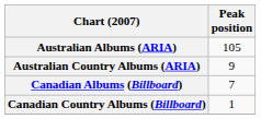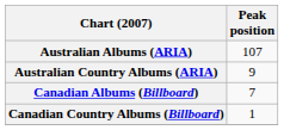 <table class="wikitable sortable plainrowheaders" style="text-align:center">
 <tr>
 <th>Chart (2007)</th>
 <th>Peak<br>position</th>
 </tr>
 <tr>
 <th scope="row">Australian Albums (<a href='#'>ARIA</a>)</th>
-<td style="text-align:center;">105</td>
+<td style="text-align:center;">107</td>
 </tr>
 <tr>
 <th scope="row">Australian Country Albums (<a href='#'>ARIA</a>)</th>
 <td>9</td>
 </tr>
 <tr>
 <th scope="row"><a href='#'>Canadian Albums</a> (<em><a href='#'>Billboard</a></em>)</th>
 <td>7</td>
 </tr>
 <tr>
 <th scope="row">Canadian Country Albums (<em><a href='#'>Billboard</a></em>)</th>
 <td>1</td>
 </tr>
 <tr>
 </tr>
 <tr>
 </tr>
 <tr>
 </tr>
 </table>
